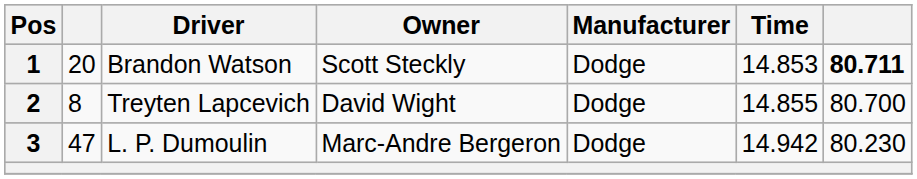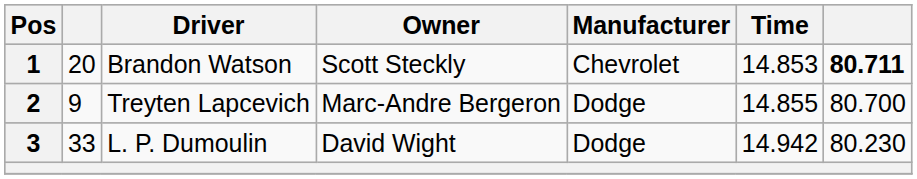 <table class="wikitable" style="font-size:95%">
 <tr>
 <th>Pos</th>
 <th></th>
 <th>Driver</th>
 <th>Owner</th>
 <th>Manufacturer</th>
 <th>Time</th>
 <th></th>
 </tr>
 <tr>
 <th>1</th>
 <td>20</td>
 <td>Brandon Watson</td>
 <td>Scott Steckly</td>
-<td>Dodge</td>
+<td>Chevrolet</td>
 <td>14.853</td>
 <td><strong>80.711</strong></td>
 </tr>
 <tr>
 <th>2</th>
-<td>8</td>
+<td>9</td>
 <td>Treyten Lapcevich</td>
-<td>David Wight</td>
+<td>Marc-Andre Bergeron</td>
 <td>Dodge</td>
 <td>14.855</td>
 <td>80.700</td>
 </tr>
 <tr>
 <th>3</th>
-<td>47</td>
+<td>33</td>
 <td>L. P. Dumoulin</td>
-<td>Marc-Andre Bergeron</td>
+<td>David Wight</td>
 <td>Dodge</td>
 <td>14.942</td>
 <td>80.230</td>
 </tr>
 <tr>
 <th colspan="7"></th>
 </tr>
 <tr>
 </tr>
 </table>
